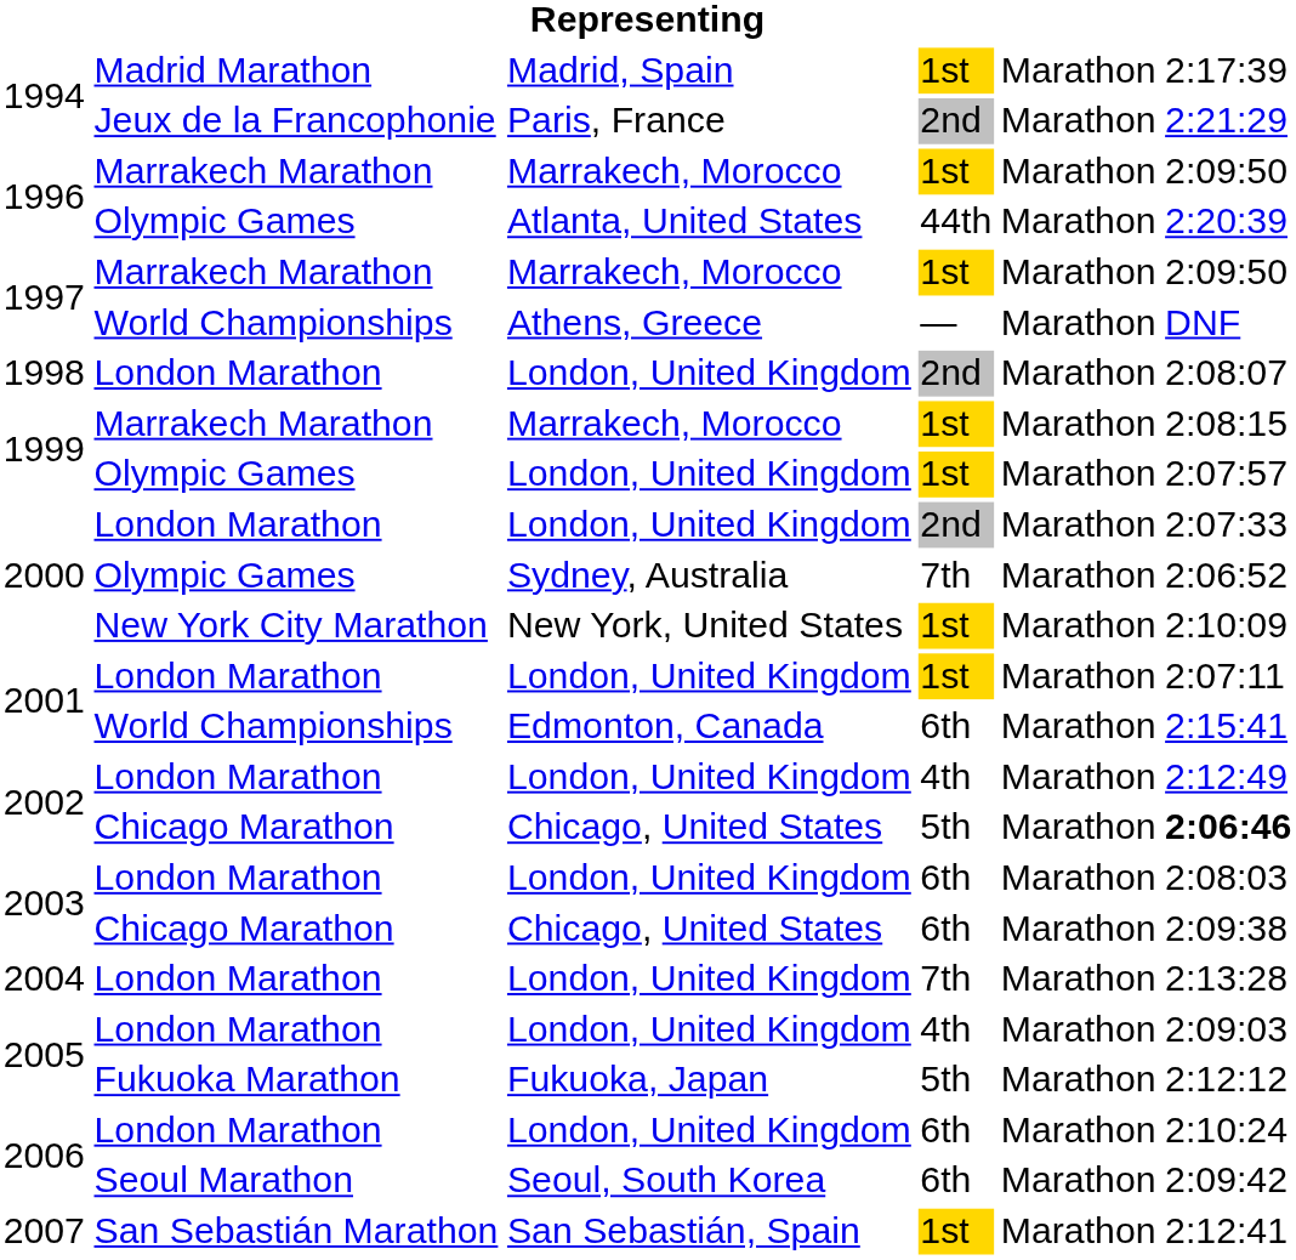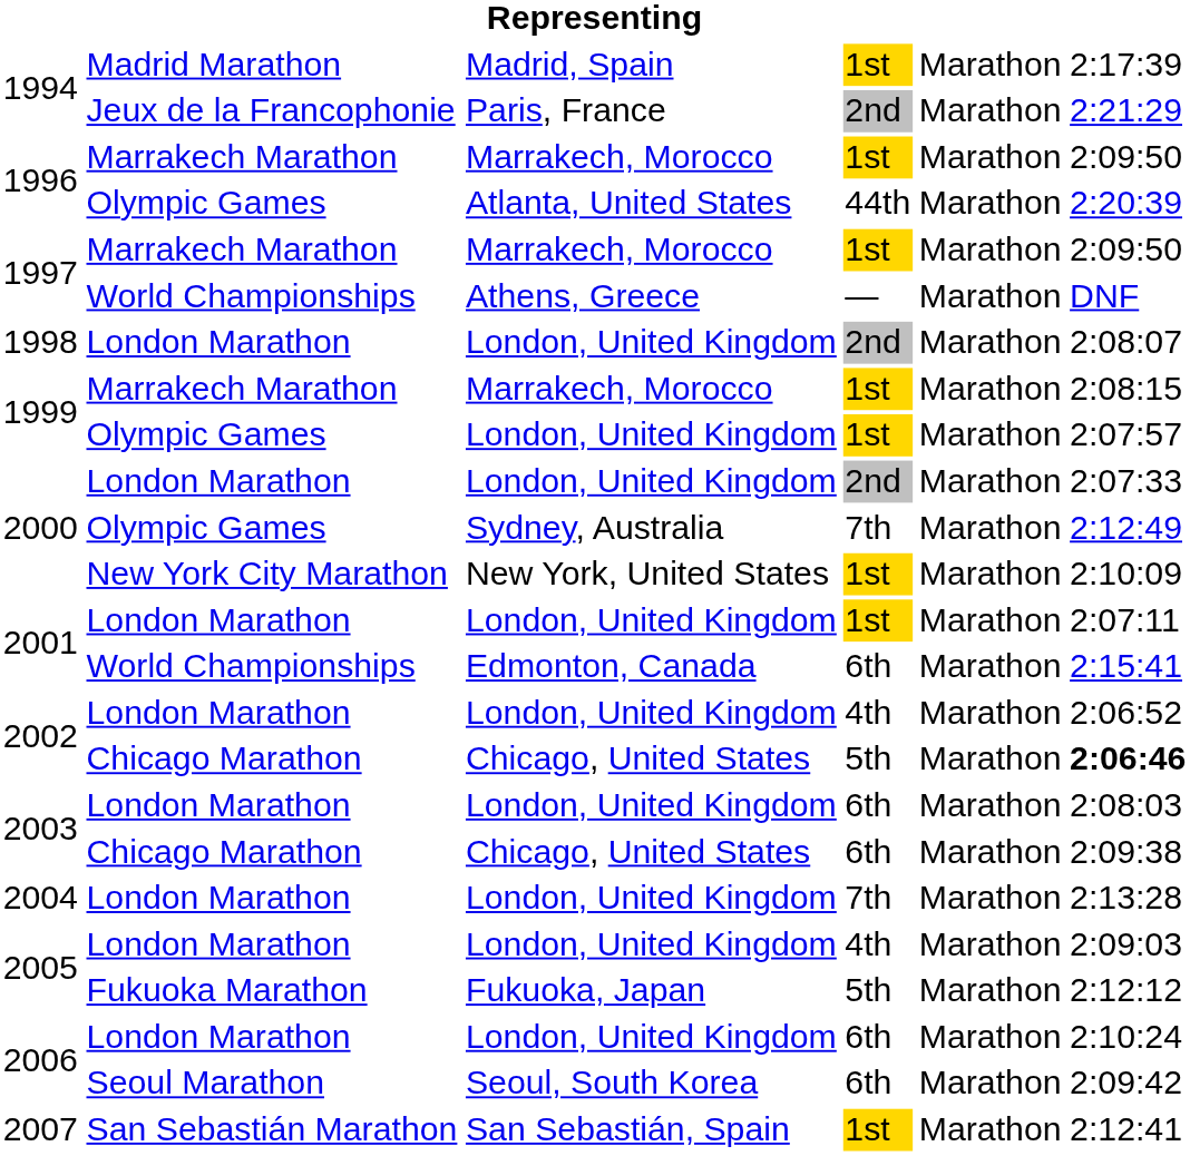 <table>
 <tr>
 <th colspan="6">Representing </th>
 </tr>
 <tr>
 <td rowspan=2>1994</td>
 <td><a href='#'>Madrid Marathon</a></td>
 <td><a href='#'>Madrid, Spain</a></td>
 <td bgcolor="gold">1st</td>
 <td>Marathon</td>
 <td>2:17:39</td>
 </tr>
 <tr>
 <td><a href='#'>Jeux de la Francophonie</a></td>
 <td><a href='#'>Paris</a>, France</td>
 <td bgcolor=silver>2nd</td>
 <td>Marathon</td>
 <td><a href='#'>2:21:29</a></td>
 </tr>
 <tr>
 <td rowspan=2>1996</td>
 <td><a href='#'>Marrakech Marathon</a></td>
 <td><a href='#'>Marrakech, Morocco</a></td>
 <td bgcolor="gold">1st</td>
 <td>Marathon</td>
 <td>2:09:50</td>
 </tr>
 <tr>
 <td><a href='#'>Olympic Games</a></td>
 <td><a href='#'>Atlanta, United States</a></td>
 <td>44th</td>
 <td>Marathon</td>
 <td><a href='#'>2:20:39</a></td>
 </tr>
 <tr>
 <td rowspan=2>1997</td>
 <td><a href='#'>Marrakech Marathon</a></td>
 <td><a href='#'>Marrakech, Morocco</a></td>
 <td bgcolor="gold">1st</td>
 <td>Marathon</td>
 <td>2:09:50</td>
 </tr>
 <tr>
 <td><a href='#'>World Championships</a></td>
 <td><a href='#'>Athens, Greece</a></td>
 <td>—</td>
 <td>Marathon</td>
 <td><a href='#'>DNF</a></td>
 </tr>
 <tr>
 <td>1998</td>
 <td><a href='#'>London Marathon</a></td>
 <td><a href='#'>London, United Kingdom</a></td>
 <td bgcolor="silver">2nd</td>
 <td>Marathon</td>
 <td>2:08:07</td>
 </tr>
 <tr>
 <td rowspan=2>1999</td>
 <td><a href='#'>Marrakech Marathon</a></td>
 <td><a href='#'>Marrakech, Morocco</a></td>
 <td bgcolor="gold">1st</td>
 <td>Marathon</td>
 <td>2:08:15</td>
 </tr>
 <tr>
 <td><a href='#'>Olympic Games</a></td>
 <td><a href='#'>London, United Kingdom</a></td>
 <td bgcolor="gold">1st</td>
 <td>Marathon</td>
 <td>2:07:57</td>
 </tr>
 <tr>
 <td rowspan=3>2000</td>
 <td><a href='#'>London Marathon</a></td>
 <td><a href='#'>London, United Kingdom</a></td>
 <td bgcolor="silver">2nd</td>
 <td>Marathon</td>
 <td>2:07:33</td>
 </tr>
 <tr>
 <td><a href='#'>Olympic Games</a></td>
 <td><a href='#'>Sydney</a>, Australia</td>
 <td>7th</td>
 <td>Marathon</td>
-<td>2:06:52</td>
+<td><a href='#'>2:12:49</a></td>
 </tr>
 <tr>
 <td><a href='#'>New York City Marathon</a></td>
 <td>New York, United States</td>
 <td bgcolor="gold">1st</td>
 <td>Marathon</td>
 <td>2:10:09</td>
 </tr>
 <tr>
 <td rowspan=2>2001</td>
 <td><a href='#'>London Marathon</a></td>
 <td><a href='#'>London, United Kingdom</a></td>
 <td bgcolor="gold">1st</td>
 <td>Marathon</td>
 <td>2:07:11</td>
 </tr>
 <tr>
 <td><a href='#'>World Championships</a></td>
 <td><a href='#'>Edmonton, Canada</a></td>
 <td>6th</td>
 <td>Marathon</td>
 <td><a href='#'>2:15:41</a></td>
 </tr>
 <tr>
 <td rowspan=2>2002</td>
 <td><a href='#'>London Marathon</a></td>
 <td><a href='#'>London, United Kingdom</a></td>
 <td>4th</td>
 <td>Marathon</td>
-<td><a href='#'>2:12:49</a></td>
+<td>2:06:52</td>
 </tr>
 <tr>
 <td><a href='#'>Chicago Marathon</a></td>
 <td><a href='#'>Chicago</a>, <a href='#'>United States</a></td>
 <td>5th</td>
 <td>Marathon</td>
 <td><strong>2:06:46</strong></td>
 </tr>
 <tr>
 <td rowspan=2>2003</td>
 <td><a href='#'>London Marathon</a></td>
 <td><a href='#'>London, United Kingdom</a></td>
 <td>6th</td>
 <td>Marathon</td>
 <td>2:08:03</td>
 </tr>
 <tr>
 <td><a href='#'>Chicago Marathon</a></td>
 <td><a href='#'>Chicago</a>, <a href='#'>United States</a></td>
 <td>6th</td>
 <td>Marathon</td>
 <td>2:09:38</td>
 </tr>
 <tr>
 <td>2004</td>
 <td><a href='#'>London Marathon</a></td>
 <td><a href='#'>London, United Kingdom</a></td>
 <td>7th</td>
 <td>Marathon</td>
 <td>2:13:28</td>
 </tr>
 <tr>
 <td rowspan=2>2005</td>
 <td><a href='#'>London Marathon</a></td>
 <td><a href='#'>London, United Kingdom</a></td>
 <td>4th</td>
 <td>Marathon</td>
 <td>2:09:03</td>
 </tr>
 <tr>
 <td><a href='#'>Fukuoka Marathon</a></td>
 <td><a href='#'>Fukuoka, Japan</a></td>
 <td>5th</td>
 <td>Marathon</td>
 <td>2:12:12</td>
 </tr>
 <tr>
 <td rowspan=2>2006</td>
 <td><a href='#'>London Marathon</a></td>
 <td><a href='#'>London, United Kingdom</a></td>
 <td>6th</td>
 <td>Marathon</td>
 <td>2:10:24</td>
 </tr>
 <tr>
 <td><a href='#'>Seoul Marathon</a></td>
 <td><a href='#'>Seoul, South Korea</a></td>
 <td>6th</td>
 <td>Marathon</td>
 <td>2:09:42</td>
 </tr>
 <tr>
 <td>2007</td>
 <td><a href='#'>San Sebastián Marathon</a></td>
 <td><a href='#'>San Sebastián, Spain</a></td>
 <td bgcolor="gold">1st</td>
 <td>Marathon</td>
 <td>2:12:41</td>
 </tr>
 </table>
